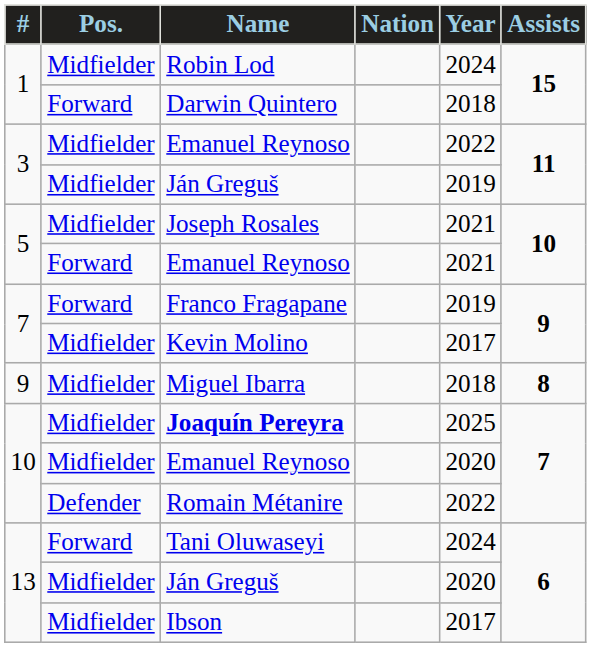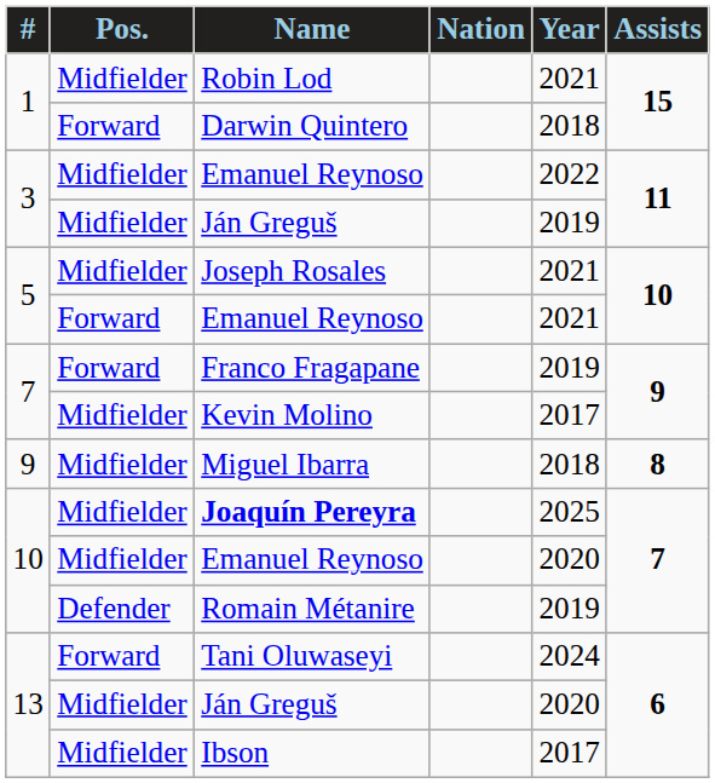 <table class="wikitable sortable" style="text-align:center;">
 <tr>
 <th style="background:#21201E;color:#9BCEE3;border:1px solid #E1E2DD;" scope="col">#</th>
 <th style="background:#21201E;color:#9BCEE3;border:1px solid #E1E2DD;" scope="col">Pos.</th>
 <th style="background:#21201E;color:#9BCEE3;border:1px solid #E1E2DD;" scope="col">Name</th>
 <th style="background:#21201E;color:#9BCEE3;border:1px solid #E1E2DD;" scope="col">Nation</th>
 <th style="background:#21201E;color:#9BCEE3;border:1px solid #E1E2DD;" scope="col">Year</th>
 <th style="background:#21201E;color:#9BCEE3;border:1px solid #E1E2DD;" scope="col">Assists</th>
 </tr>
 <tr>
 <td rowspan="2">1</td>
 <td style="text-align:left;"><a href='#'>Midfielder</a></td>
 <td style="text-align:left;"><a href='#'>Robin Lod</a></td>
 <td style="text-align:left;"></td>
-<td style="text-align:left;">2024</td>
+<td style="text-align:left;">2021</td>
 <td rowspan="2"><strong>15</strong></td>
 </tr>
 <tr>
 <td style="text-align:left;"><a href='#'>Forward</a></td>
 <td style="text-align:left;"><a href='#'>Darwin Quintero</a></td>
 <td style="text-align:left;"></td>
 <td style="text-align:left;">2018</td>
 </tr>
 <tr>
 <td rowspan="2">3</td>
 <td style="text-align:left;"><a href='#'>Midfielder</a></td>
 <td style="text-align:left;"><a href='#'>Emanuel Reynoso</a></td>
 <td style="text-align:left;"></td>
 <td style="text-align:left;">2022</td>
 <td rowspan="2"><strong>11</strong></td>
 </tr>
 <tr>
 <td style="text-align:left;"><a href='#'>Midfielder</a></td>
 <td style="text-align:left;"><a href='#'>Ján Greguš</a></td>
 <td style="text-align:left;"></td>
 <td style="text-align:left;">2019</td>
 </tr>
 <tr>
 <td rowspan="2">5</td>
 <td style="text-align:left;"><a href='#'>Midfielder</a></td>
 <td style="text-align:left;"><a href='#'>Joseph Rosales</a></td>
 <td style="text-align:left;"></td>
 <td style="text-align:left;">2021</td>
 <td rowspan="2"><strong>10</strong></td>
 </tr>
 <tr>
 <td style="text-align:left;"><a href='#'>Forward</a></td>
 <td style="text-align:left;"><a href='#'>Emanuel Reynoso</a></td>
 <td style="text-align:left;"></td>
 <td style="text-align:left;">2021</td>
 </tr>
 <tr>
 <td rowspan="2">7</td>
 <td style="text-align:left;"><a href='#'>Forward</a></td>
 <td style="text-align:left;"><a href='#'>Franco Fragapane</a></td>
 <td style="text-align:left;"></td>
 <td style="text-align:left;">2019</td>
 <td rowspan="2"><strong>9</strong></td>
 </tr>
 <tr>
 <td style="text-align:left;"><a href='#'>Midfielder</a></td>
 <td style="text-align:left;"><a href='#'>Kevin Molino</a></td>
 <td style="text-align:left;"></td>
 <td style="text-align:left;">2017</td>
 </tr>
 <tr>
 <td>9</td>
 <td style="text-align:left;"><a href='#'>Midfielder</a></td>
 <td style="text-align:left;"><a href='#'>Miguel Ibarra</a></td>
 <td style="text-align:left;"></td>
 <td style="text-align:left;">2018</td>
 <td><strong>8</strong></td>
 </tr>
 <tr>
 <td rowspan="3">10</td>
 <td style="text-align:left;"><a href='#'>Midfielder</a></td>
 <td style="text-align:left;"><strong><a href='#'>Joaquín Pereyra</a></strong></td>
 <td style="text-align:left;"></td>
 <td style="text-align:left;">2025</td>
 <td rowspan="3"><strong>7</strong></td>
 </tr>
 <tr>
 <td style="text-align:left;"><a href='#'>Midfielder</a></td>
 <td style="text-align:left;"><a href='#'>Emanuel Reynoso</a></td>
 <td style="text-align:left;"></td>
 <td style="text-align:left;">2020</td>
 </tr>
 <tr>
 <td style="text-align:left;"><a href='#'>Defender</a></td>
 <td style="text-align:left;"><a href='#'>Romain Métanire</a></td>
 <td style="text-align:left;"></td>
-<td style="text-align:left;">2022</td>
+<td style="text-align:left;">2019</td>
 </tr>
 <tr>
 <td rowspan="3">13</td>
 <td style="text-align:left;"><a href='#'>Forward</a></td>
 <td style="text-align:left;"><a href='#'>Tani Oluwaseyi</a></td>
 <td style="text-align:left;"></td>
 <td style="text-align:left;">2024</td>
 <td rowspan="3"><strong>6</strong></td>
 </tr>
 <tr>
 <td style="text-align:left;"><a href='#'>Midfielder</a></td>
 <td style="text-align:left;"><a href='#'>Ján Greguš</a></td>
 <td style="text-align:left;"></td>
 <td style="text-align:left;">2020</td>
 </tr>
 <tr>
 <td style="text-align:left;"><a href='#'>Midfielder</a></td>
 <td style="text-align:left;"><a href='#'>Ibson</a></td>
 <td style="text-align:left;"></td>
 <td style="text-align:left;">2017</td>
 </tr>
 </table>
